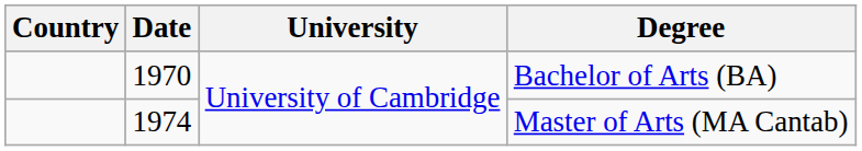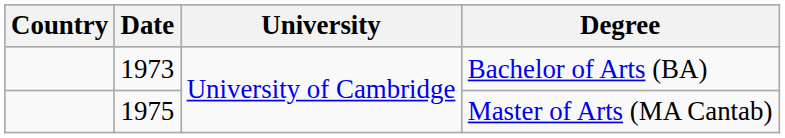 <table class="wikitable">
 <tr>
 <th>Country</th>
 <th>Date</th>
 <th>University</th>
 <th>Degree</th>
 </tr>
 <tr>
 <td></td>
-<td>1970</td>
+<td>1973</td>
 <td rowspan="2"><a href='#'>University of Cambridge</a></td>
 <td><a href='#'>Bachelor of Arts</a> (BA)</td>
 </tr>
 <tr>
 <td></td>
-<td>1974</td>
+<td>1975</td>
 <td><a href='#'>Master of Arts</a> (MA Cantab)</td>
 </tr>
 </table>
